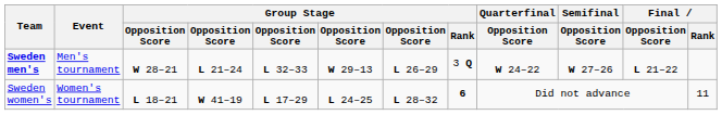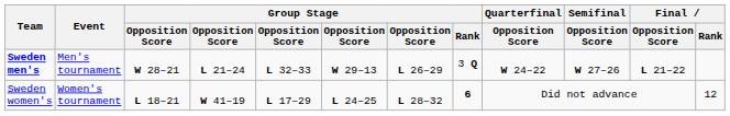 <table class="wikitable" style="font-size:90%">
 <tr>
 <th rowspan=2>Team</th>
 <th rowspan=2>Event</th>
 <th colspan=6>Group Stage</th>
 <th>Quarterfinal</th>
 <th>Semifinal</th>
 <th colspan=2>Final / </th>
 </tr>
 <tr style="font-size:95%">
 <th>Opposition<br>Score</th>
 <th>Opposition<br>Score</th>
 <th>Opposition<br>Score</th>
 <th>Opposition<br>Score</th>
 <th>Opposition<br>Score</th>
 <th>Rank</th>
 <th>Opposition<br>Score</th>
 <th>Opposition<br>Score</th>
 <th>Opposition<br>Score</th>
 <th>Rank</th>
 </tr>
 <tr align=center>
 <td align=left><strong><a href='#'>Sweden men's</a></strong></td>
 <td align=left><a href='#'>Men's tournament</a></td>
 <td><br><strong>W</strong> 28–21</td>
 <td><br><strong>L</strong> 21–24</td>
 <td><br><strong>L</strong> 32–33</td>
 <td><br><strong>W</strong> 29–13</td>
 <td><br><strong>L</strong> 26–29</td>
 <td>3 <strong>Q</strong></td>
 <td><br><strong>W</strong> 24–22</td>
 <td><br><strong>W</strong> 27–26</td>
 <td><br><strong>L</strong> 21–22</td>
 <td></td>
 </tr>
 <tr align=center>
 <td align=left><a href='#'>Sweden women's</a></td>
 <td align=left><a href='#'>Women's tournament</a></td>
 <td><br><strong>L</strong> 18–21</td>
 <td><br><strong>W</strong> 41–19</td>
 <td><br><strong>L</strong> 17–29</td>
 <td><br><strong>L</strong> 24–25</td>
 <td><br><strong>L</strong> 28–32</td>
 <td><strong>6</strong></td>
 <td colspan=3>Did not advance</td>
-<td>11</td>
+<td>12</td>
 </tr>
 </table>
